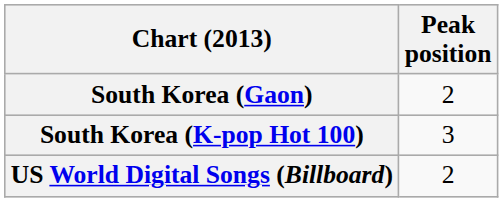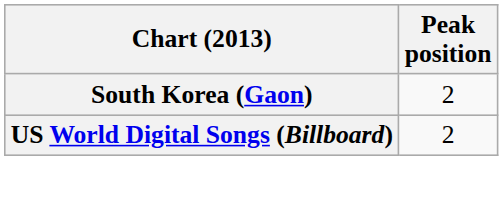 <table class="wikitable plainrowheaders" style="text-align:center;">
 <tr>
 <th>Chart (2013)</th>
 <th>Peak<br>position</th>
 </tr>
 <tr>
 <th scope=row>South Korea (<a href='#'>Gaon</a>)</th>
 <td>2</td>
 </tr>
 <tr>
-<th scope=row>South Korea (<a href='#'>K-pop Hot 100</a>)</th>
-<td>3</td>
-</tr>
-<tr>
 <th scope=row>US <a href='#'>World Digital Songs</a> (<em>Billboard</em>)</th>
 <td>2</td>
 </tr>
 </table>
